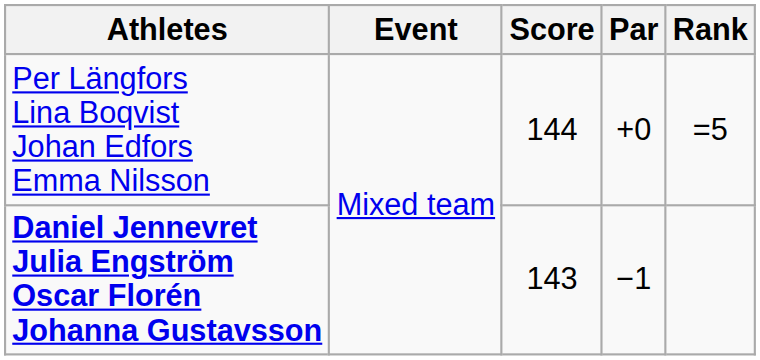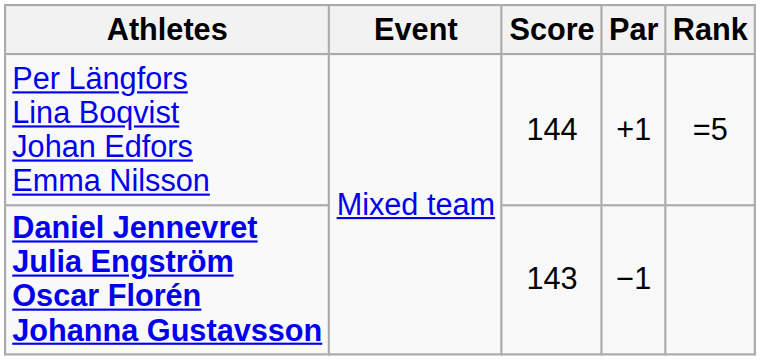 <table class="wikitable" style="font-size:90%">
 <tr>
 <th>Athletes</th>
 <th>Event</th>
 <th>Score</th>
 <th>Par</th>
 <th>Rank</th>
 </tr>
 <tr align=center>
 <td align=left><a href='#'>Per Längfors</a><br><a href='#'>Lina Boqvist</a><br><a href='#'>Johan Edfors</a><br><a href='#'>Emma Nilsson</a></td>
 <td align=left rowspan=2><a href='#'>Mixed team</a></td>
 <td>144</td>
-<td>+0</td>
+<td>+1</td>
 <td>=5</td>
 </tr>
 <tr align=center>
 <td align=left><strong><a href='#'>Daniel Jennevret</a></strong><br><strong><a href='#'>Julia Engström</a></strong><br><strong><a href='#'>Oscar Florén</a></strong><br><strong><a href='#'>Johanna Gustavsson</a></strong></td>
 <td>143</td>
 <td>−1</td>
 <td></td>
 </tr>
 </table>
